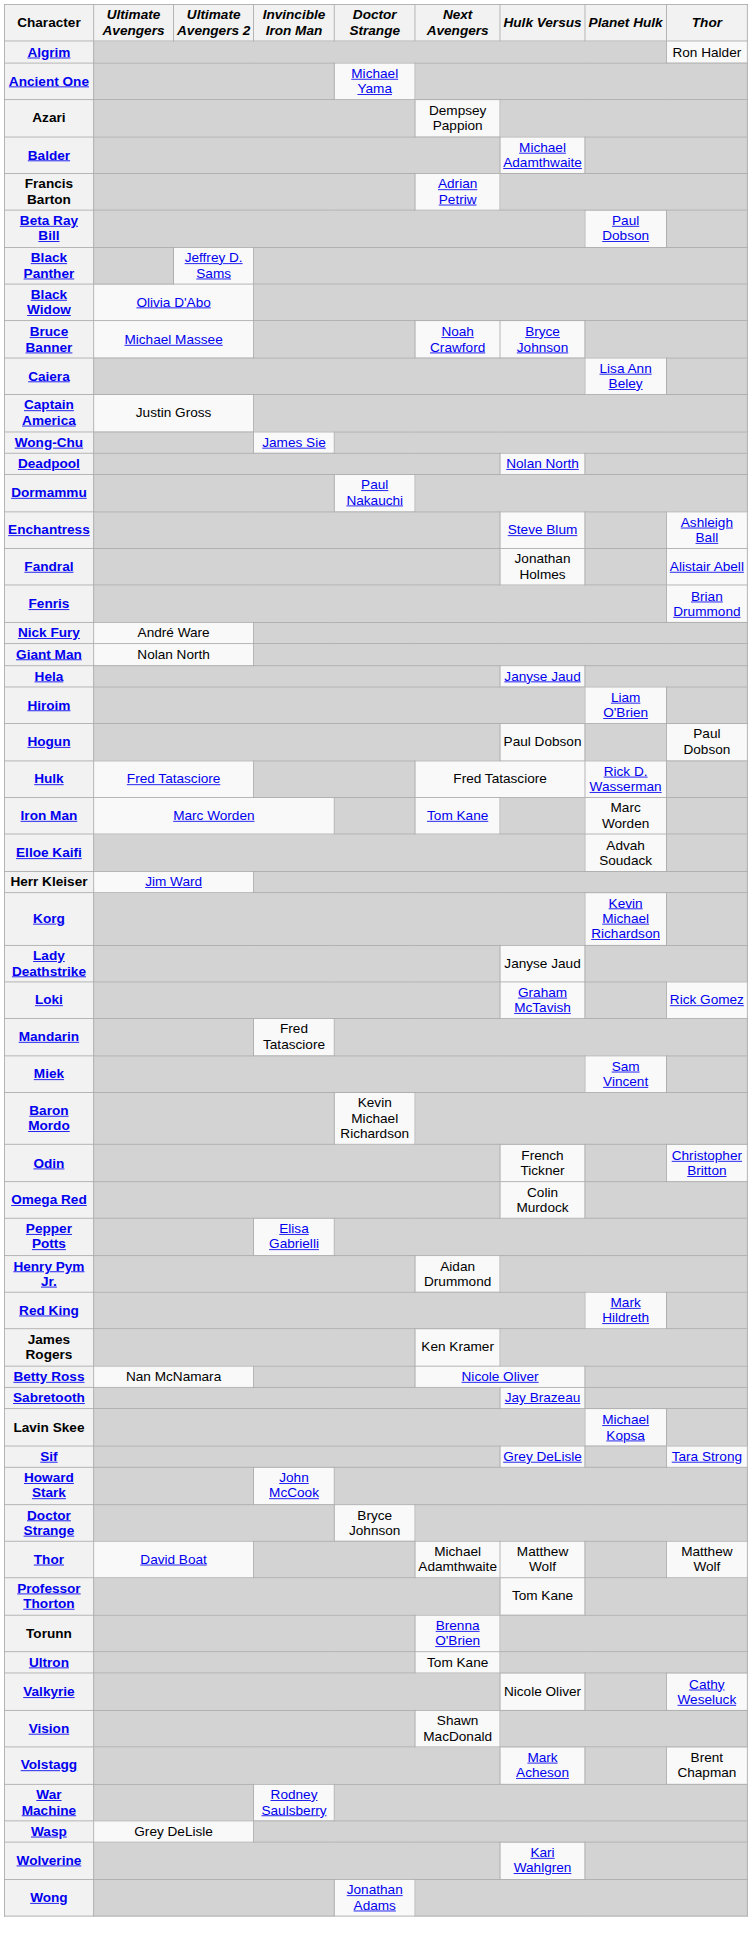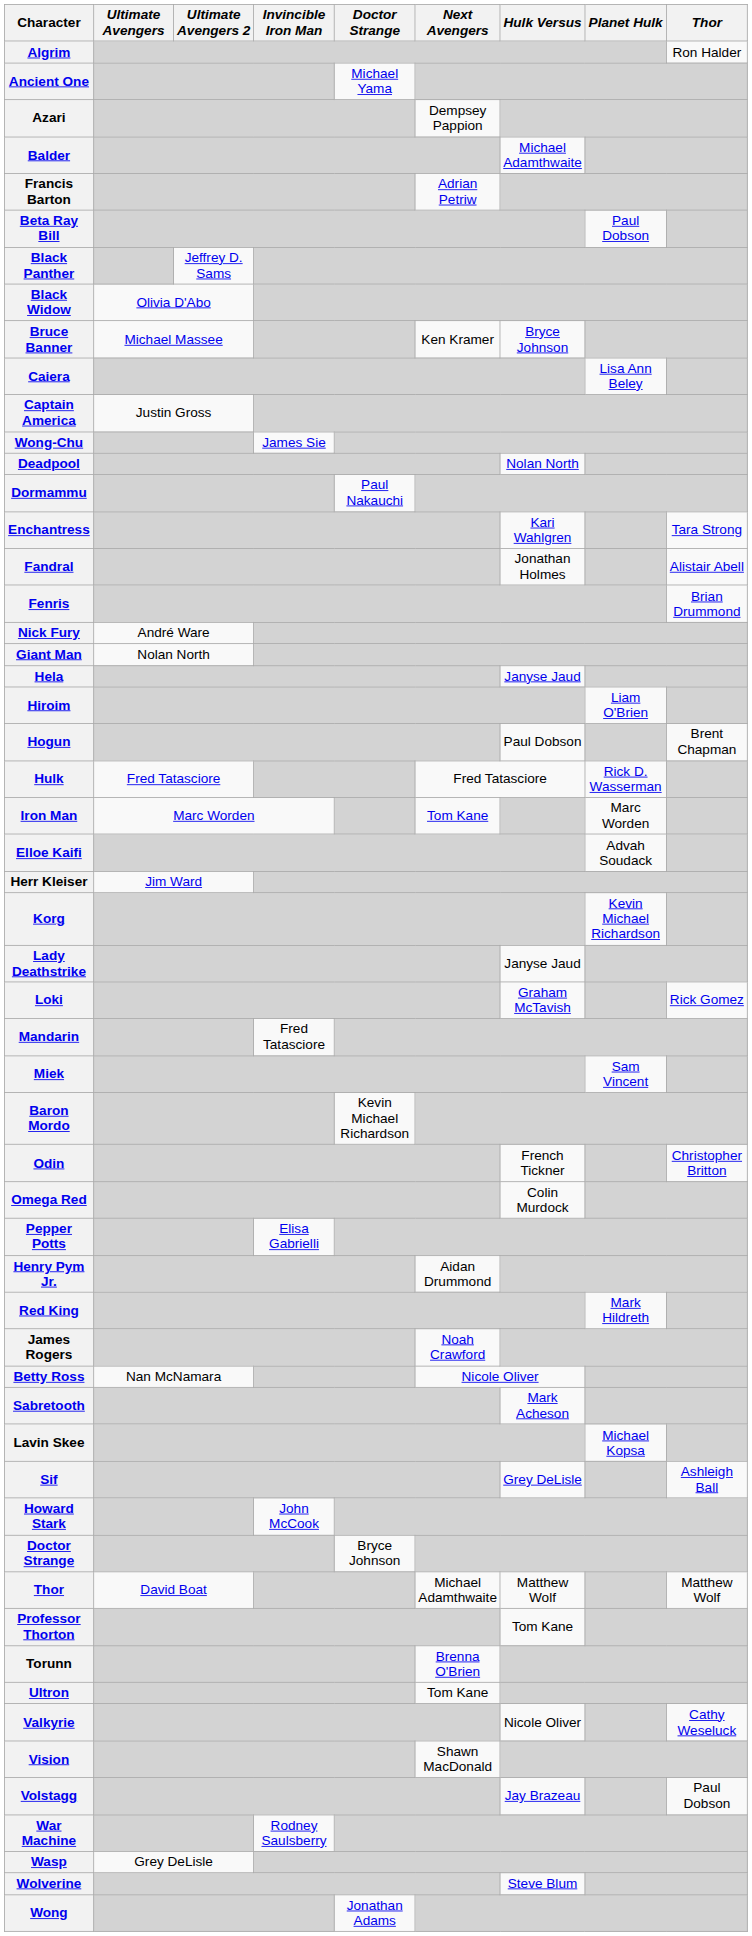 <table class="wikitable" style="text-align:center" width=99%>
 <tr>
 <th width="12%">Character</th>
 <th align="center" width="11%"><em>Ultimate Avengers</em></th>
 <th align="center" width="11%"><em>Ultimate Avengers 2</em></th>
 <th align="center" width="11%"><em>Invincible Iron Man</em></th>
 <th align="center" width="11%"><em>Doctor Strange</em></th>
 <th align="center" width="11%"><em>Next Avengers</em></th>
 <th align="center" width="11%"><em>Hulk Versus</em></th>
 <th align="center" width="11%"><em>Planet Hulk</em></th>
 <th align="center" width="11%"><em>Thor</em></th>
 </tr>
 <tr>
 <th><a href='#'>Algrim</a></th>
 <td colspan="7" style="background-color:lightgrey;"> </td>
 <td colspan="1">Ron Halder</td>
 </tr>
 <tr>
 <th><a href='#'>Ancient One</a></th>
 <td colspan="3" style="background-color:lightgrey;"> </td>
 <td colspan="1"><a href='#'>Michael Yama</a></td>
 <td colspan="4" style="background-color:lightgrey;"> </td>
 </tr>
 <tr>
 <th>Azari</th>
 <td colspan="4" style="background-color:lightgrey;"> </td>
 <td colspan="1">Dempsey Pappion</td>
 <td colspan="3" style="background-color:lightgrey;"> </td>
 </tr>
 <tr>
 <th><a href='#'>Balder</a></th>
 <td colspan="5" style="background-color:lightgrey;"> </td>
 <td colspan="1"><a href='#'>Michael Adamthwaite</a></td>
 <td colspan="2" style="background-color:lightgrey;"> </td>
 </tr>
 <tr>
 <th>Francis Barton</th>
 <td colspan="4" style="background-color:lightgrey;"> </td>
 <td colspan="1"><a href='#'>Adrian Petriw</a></td>
 <td colspan="3" style="background-color:lightgrey;"> </td>
 </tr>
 <tr>
 <th><a href='#'>Beta Ray Bill</a></th>
 <td colspan="6" style="background-color:lightgrey;"> </td>
 <td colspan="1"><a href='#'>Paul Dobson</a></td>
 <td colspan="1" style="background-color:lightgrey;"> </td>
 </tr>
 <tr>
 <th><a href='#'>Black Panther</a></th>
 <td colspan="1" style="background-color:lightgrey;"> </td>
 <td colspan="1"><a href='#'>Jeffrey D. Sams</a></td>
 <td colspan="6" style="background-color:lightgrey;"> </td>
 </tr>
 <tr>
 <th><a href='#'>Black Widow</a></th>
 <td colspan="2"><a href='#'>Olivia D'Abo</a></td>
 <td colspan="6" style="background-color:lightgrey;"> </td>
 </tr>
 <tr>
 <th><a href='#'>Bruce Banner</a></th>
 <td colspan="2"><a href='#'>Michael Massee</a></td>
 <td colspan="2" style="background-color:lightgrey;"> </td>
-<td colspan="1"><a href='#'>Noah Crawford</a></td>
+<td colspan="1">Ken Kramer</td>
 <td colspan="1"><a href='#'>Bryce Johnson</a></td>
 <td colspan="2" style="background-color:lightgrey;"> </td>
 </tr>
 <tr>
 <th><a href='#'>Caiera</a></th>
 <td colspan="6" style="background-color:lightgrey;"> </td>
 <td colspan="1"><a href='#'>Lisa Ann Beley</a></td>
 <td colspan="1" style="background-color:lightgrey;"> </td>
 </tr>
 <tr>
 <th><a href='#'>Captain America</a></th>
 <td colspan="2">Justin Gross</td>
 <td colspan="6" style="background-color:lightgrey;"> </td>
 </tr>
 <tr>
 <th><a href='#'>Wong-Chu</a></th>
 <td colspan="2" style="background-color:lightgrey;"> </td>
 <td colspan="1"><a href='#'>James Sie</a></td>
 <td colspan="5" style="background-color:lightgrey;"> </td>
 </tr>
 <tr>
 <th><a href='#'>Deadpool</a></th>
 <td colspan="5" style="background-color:lightgrey;"> </td>
 <td colspan="1"><a href='#'>Nolan North</a></td>
 <td colspan="2" style="background-color:lightgrey;"> </td>
 </tr>
 <tr>
 <th><a href='#'>Dormammu</a></th>
 <td colspan="3" style="background-color:lightgrey;"> </td>
 <td colspan="1"><a href='#'>Paul Nakauchi</a></td>
 <td colspan="4" style="background-color:lightgrey;"> </td>
 </tr>
 <tr>
 <th><a href='#'>Enchantress</a></th>
 <td colspan="5" style="background-color:lightgrey;"> </td>
-<td colspan="1"><a href='#'>Steve Blum</a></td>
+<td colspan="1"><a href='#'>Kari Wahlgren</a></td>
 <td colspan="1" style="background-color:lightgrey;"> </td>
-<td colspan="1"><a href='#'>Ashleigh Ball</a></td>
+<td colspan="1"><a href='#'>Tara Strong</a></td>
 </tr>
 <tr>
 <th><a href='#'>Fandral</a></th>
 <td colspan="5" style="background-color:lightgrey;"> </td>
 <td colspan="1">Jonathan Holmes</td>
 <td colspan="1" style="background-color:lightgrey;"> </td>
 <td colspan="1"><a href='#'>Alistair Abell</a></td>
 </tr>
 <tr>
 <th><a href='#'>Fenris</a></th>
 <td colspan="7" style="background-color:lightgrey;"> </td>
 <td colspan="1"><a href='#'>Brian Drummond</a></td>
 </tr>
 <tr>
 <th><a href='#'>Nick Fury</a></th>
 <td colspan="2">André Ware</td>
 <td colspan="6" style="background-color:lightgrey;"> </td>
 </tr>
 <tr>
 <th><a href='#'>Giant Man</a></th>
 <td colspan="2">Nolan North</td>
 <td colspan="6" style="background-color:lightgrey;"> </td>
 </tr>
 <tr>
 <th><a href='#'>Hela</a></th>
 <td colspan="5" style="background-color:lightgrey;"> </td>
 <td colspan="1"><a href='#'>Janyse Jaud</a></td>
 <td colspan="2" style="background-color:lightgrey;"> </td>
 </tr>
 <tr>
 <th><a href='#'>Hiroim</a></th>
 <td colspan="6" style="background-color:lightgrey;"> </td>
 <td colspan="1"><a href='#'>Liam O'Brien</a></td>
 <td colspan="1" style="background-color:lightgrey;"> </td>
 </tr>
 <tr>
 <th><a href='#'>Hogun</a></th>
 <td colspan="5" style="background-color:lightgrey;"> </td>
 <td colspan="1">Paul Dobson</td>
 <td colspan="1" style="background-color:lightgrey;"> </td>
-<td colspan="1">Paul Dobson</td>
+<td colspan="1">Brent Chapman</td>
 </tr>
 <tr>
 <th><a href='#'>Hulk</a></th>
 <td colspan="2"><a href='#'>Fred Tatasciore</a></td>
 <td colspan="2" style="background-color:lightgrey;"> </td>
 <td colspan="2">Fred Tatasciore</td>
 <td colspan="1"><a href='#'>Rick D. Wasserman</a></td>
 <td colspan="1" style="background-color:lightgrey;"> </td>
 </tr>
 <tr>
 <th><a href='#'>Iron Man</a></th>
 <td colspan="3"><a href='#'>Marc Worden</a></td>
 <td colspan="1" style="background-color:lightgrey;"> </td>
 <td colspan="1"><a href='#'>Tom Kane</a></td>
 <td colspan="1" style="background-color:lightgrey;"> </td>
 <td colspan="1">Marc Worden</td>
 <td colspan="1" style="background-color:lightgrey;"> </td>
 </tr>
 <tr>
 <th><a href='#'>Elloe Kaifi</a></th>
 <td colspan="6" style="background-color:lightgrey;"> </td>
 <td colspan="1">Advah Soudack</td>
 <td colspan="1" style="background-color:lightgrey;"> </td>
 </tr>
 <tr>
 <th>Herr Kleiser</th>
 <td colspan="2"><a href='#'>Jim Ward</a></td>
 <td colspan="6" style="background-color:lightgrey;"> </td>
 </tr>
 <tr>
 <th><a href='#'>Korg</a></th>
 <td colspan="6" style="background-color:lightgrey;"> </td>
 <td colspan="1"><a href='#'>Kevin Michael Richardson</a></td>
 <td colspan="1" style="background-color:lightgrey;"> </td>
 </tr>
 <tr>
 <th><a href='#'>Lady Deathstrike</a></th>
 <td colspan="5" style="background-color:lightgrey;"> </td>
 <td colspan="1">Janyse Jaud</td>
 <td colspan="2" style="background-color:lightgrey;"> </td>
 </tr>
 <tr>
 <th><a href='#'>Loki</a></th>
 <td colspan="5" style="background-color:lightgrey;"> </td>
 <td colspan="1"><a href='#'>Graham McTavish</a></td>
 <td colspan="1" style="background-color:lightgrey;"> </td>
 <td colspan="1"><a href='#'>Rick Gomez</a></td>
 </tr>
 <tr>
 <th><a href='#'>Mandarin</a></th>
 <td colspan="2" style="background-color:lightgrey;"> </td>
 <td colspan="1">Fred Tatasciore</td>
 <td colspan="5" style="background-color:lightgrey;"> </td>
 </tr>
 <tr>
 <th><a href='#'>Miek</a></th>
 <td colspan="6" style="background-color:lightgrey;"> </td>
 <td colspan="1"><a href='#'>Sam Vincent</a></td>
 <td colspan="1" style="background-color:lightgrey;"> </td>
 </tr>
 <tr>
 <th><a href='#'>Baron Mordo</a></th>
 <td colspan="3" style="background-color:lightgrey;"> </td>
 <td colspan="1">Kevin Michael Richardson</td>
 <td colspan="4" style="background-color:lightgrey;"> </td>
 </tr>
 <tr>
 <th><a href='#'>Odin</a></th>
 <td colspan="5" style="background-color:lightgrey;"> </td>
 <td colspan="1">French Tickner</td>
 <td colspan="1" style="background-color:lightgrey;"> </td>
 <td colspan="1"><a href='#'>Christopher Britton</a></td>
 </tr>
 <tr>
 <th><a href='#'>Omega Red</a></th>
 <td colspan="5" style="background-color:lightgrey;"> </td>
 <td colspan="1">Colin Murdock</td>
 <td colspan="2" style="background-color:lightgrey;"> </td>
 </tr>
 <tr>
 <th><a href='#'>Pepper Potts</a></th>
 <td colspan="2" style="background-color:lightgrey;"> </td>
 <td colspan="1"><a href='#'>Elisa Gabrielli</a></td>
 <td colspan="5" style="background-color:lightgrey;"> </td>
 </tr>
 <tr>
 <th><a href='#'>Henry Pym Jr.</a></th>
 <td colspan="4" style="background-color:lightgrey;"> </td>
 <td colspan="1">Aidan Drummond</td>
 <td colspan="3" style="background-color:lightgrey;"> </td>
 </tr>
 <tr>
 <th><a href='#'>Red King</a></th>
 <td colspan="6" style="background-color:lightgrey;"> </td>
 <td colspan="1"><a href='#'>Mark Hildreth</a></td>
 <td colspan="1" style="background-color:lightgrey;"> </td>
 </tr>
 <tr>
 <th>James Rogers</th>
 <td colspan="4" style="background-color:lightgrey;"> </td>
-<td colspan="1">Ken Kramer</td>
+<td colspan="1"><a href='#'>Noah Crawford</a></td>
 <td colspan="3" style="background-color:lightgrey;"> </td>
 </tr>
 <tr>
 <th><a href='#'>Betty Ross</a></th>
 <td colspan="2">Nan McNamara</td>
 <td colspan="2" style="background-color:lightgrey;"> </td>
 <td colspan="2"><a href='#'>Nicole Oliver</a></td>
 <td colspan="2" style="background-color:lightgrey;"> </td>
 </tr>
 <tr>
 <th><a href='#'>Sabretooth</a></th>
 <td colspan="5" style="background-color:lightgrey;"> </td>
-<td colspan="1"><a href='#'>Jay Brazeau</a></td>
+<td colspan="1"><a href='#'>Mark Acheson</a></td>
 <td colspan="2" style="background-color:lightgrey;"> </td>
 </tr>
 <tr>
 <th>Lavin Skee</th>
 <td colspan="6" style="background-color:lightgrey;"> </td>
 <td colspan="1"><a href='#'>Michael Kopsa</a></td>
 <td colspan="1" style="background-color:lightgrey;"> </td>
 </tr>
 <tr>
 <th><a href='#'>Sif</a></th>
 <td colspan="5" style="background-color:lightgrey;"> </td>
 <td colspan="1"><a href='#'>Grey DeLisle</a></td>
 <td colspan="1" style="background-color:lightgrey;"> </td>
-<td colspan="1"><a href='#'>Tara Strong</a></td>
+<td colspan="1"><a href='#'>Ashleigh Ball</a></td>
 </tr>
 <tr>
 <th><a href='#'>Howard Stark</a></th>
 <td colspan="2" style="background-color:lightgrey;"> </td>
 <td colspan="1"><a href='#'>John McCook</a></td>
 <td colspan="5" style="background-color:lightgrey;"> </td>
 </tr>
 <tr>
 <th><a href='#'>Doctor Strange</a></th>
 <td colspan="3" style="background-color:lightgrey;"> </td>
 <td colspan="1">Bryce Johnson</td>
 <td colspan="4" style="background-color:lightgrey;"> </td>
 </tr>
 <tr>
 <th><a href='#'>Thor</a></th>
 <td colspan="2"><a href='#'>David Boat</a></td>
 <td colspan="2" style="background-color:lightgrey;"> </td>
 <td colspan="1">Michael Adamthwaite</td>
 <td colspan="1">Matthew Wolf</td>
 <td colspan="1" style="background-color:lightgrey;"> </td>
 <td colspan="1">Matthew Wolf</td>
 </tr>
 <tr>
 <th><a href='#'>Professor Thorton</a></th>
 <td colspan="5" style="background-color:lightgrey;"> </td>
 <td colspan="1">Tom Kane</td>
 <td colspan="2" style="background-color:lightgrey;"> </td>
 </tr>
 <tr>
 <th>Torunn</th>
 <td colspan="4" style="background-color:lightgrey;"> </td>
 <td colspan="1"><a href='#'>Brenna O'Brien</a></td>
 <td colspan="3" style="background-color:lightgrey;"> </td>
 </tr>
 <tr>
 <th><a href='#'>Ultron</a></th>
 <td colspan="4" style="background-color:lightgrey;"> </td>
 <td colspan="1">Tom Kane</td>
 <td colspan="3" style="background-color:lightgrey;"> </td>
 </tr>
 <tr>
 <th><a href='#'>Valkyrie</a></th>
 <td colspan="5" style="background-color:lightgrey;"> </td>
 <td colspan="1">Nicole Oliver</td>
 <td colspan="1" style="background-color:lightgrey;"> </td>
 <td colspan="1"><a href='#'>Cathy Weseluck</a></td>
 </tr>
 <tr>
 <th><a href='#'>Vision</a></th>
 <td colspan="4" style="background-color:lightgrey;"> </td>
 <td colspan="1">Shawn MacDonald</td>
 <td colspan="3" style="background-color:lightgrey;"> </td>
 </tr>
 <tr>
 <th><a href='#'>Volstagg</a></th>
 <td colspan="5" style="background-color:lightgrey;"> </td>
-<td colspan="1"><a href='#'>Mark Acheson</a></td>
+<td colspan="1"><a href='#'>Jay Brazeau</a></td>
 <td colspan="1" style="background-color:lightgrey;"> </td>
-<td colspan="1">Brent Chapman</td>
+<td colspan="1">Paul Dobson</td>
 </tr>
 <tr>
 <th><a href='#'>War Machine</a></th>
 <td colspan="2" style="background-color:lightgrey;"> </td>
 <td colspan="1"><a href='#'>Rodney Saulsberry</a></td>
 <td colspan="5" style="background-color:lightgrey;"> </td>
 </tr>
 <tr>
 <th><a href='#'>Wasp</a></th>
 <td colspan="2">Grey DeLisle</td>
 <td colspan="6" style="background-color:lightgrey;"> </td>
 </tr>
 <tr>
 <th><a href='#'>Wolverine</a></th>
 <td colspan="5" style="background-color:lightgrey;"> </td>
-<td colspan="1"><a href='#'>Kari Wahlgren</a></td>
+<td colspan="1"><a href='#'>Steve Blum</a></td>
 <td colspan="2" style="background-color:lightgrey;"> </td>
 </tr>
 <tr>
 <th><a href='#'>Wong</a></th>
 <td colspan="3" style="background-color:lightgrey;"> </td>
 <td colspan="1"><a href='#'>Jonathan Adams</a></td>
 <td colspan="4" style="background-color:lightgrey;"> </td>
 </tr>
 </table>
